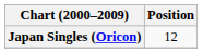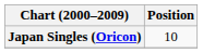 <table class="wikitable plainrowheaders">
 <tr>
 <th>Chart (2000–2009)</th>
 <th>Position</th>
 </tr>
 <tr>
 <th scope="row">Japan Singles (<a href='#'>Oricon</a>)</th>
-<td style="text-align:center;">12</td>
+<td style="text-align:center;">10</td>
 </tr>
 <tr>
 </tr>
 </table>
